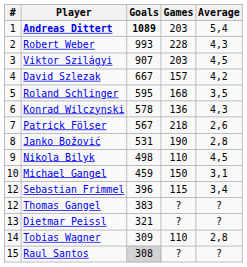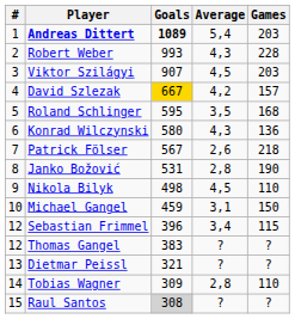 <table class="wikitable sortable" style="text-align: center;">
 <tr>
 <th>#</th>
 <th>Player</th>
 <th>Goals</th>
+<th>Average</th>
 <th>Games</th>
-<th>Average</th>
 </tr>
 <tr>
 <td>1</td>
 <td align=left><strong><a href='#'>Andreas Dittert</a></strong></td>
 <td><strong>1089</strong></td>
+<td>5,4</td>
 <td>203</td>
-<td>5,4</td>
 </tr>
 <tr>
 <td>2</td>
 <td align=left><a href='#'>Robert Weber</a></td>
 <td>993</td>
+<td>4,3</td>
 <td>228</td>
-<td>4,3</td>
 </tr>
 <tr>
 <td>3</td>
 <td align=left><a href='#'>Viktor Szilágyi</a></td>
 <td>907</td>
+<td>4,5</td>
 <td>203</td>
-<td>4,5</td>
 </tr>
 <tr>
 <td>4</td>
 <td align=left><a href='#'>David Szlezak</a></td>
-<td>667</td>
+<td style="background: gold;">667</td>
+<td>4,2</td>
 <td>157</td>
-<td>4,2</td>
 </tr>
 <tr>
 <td>5</td>
 <td align=left><a href='#'>Roland Schlinger</a></td>
 <td>595</td>
+<td>3,5</td>
 <td>168</td>
-<td>3,5</td>
 </tr>
 <tr>
 <td>6</td>
 <td align=left><a href='#'>Konrad Wilczynski</a></td>
-<td>578</td>
+<td>580</td>
+<td>4,3</td>
 <td>136</td>
-<td>4,3</td>
 </tr>
 <tr>
 <td>7</td>
 <td align=left><a href='#'>Patrick Fölser</a></td>
 <td>567</td>
+<td>2,6</td>
 <td>218</td>
-<td>2,6</td>
 </tr>
 <tr>
 <td>8</td>
 <td align=left><a href='#'>Janko Božović</a></td>
 <td>531</td>
+<td>2,8</td>
 <td>190</td>
-<td>2,8</td>
 </tr>
 <tr>
 <td>9</td>
 <td align=left><a href='#'>Nikola Bilyk</a></td>
 <td>498</td>
+<td>4,5</td>
 <td>110</td>
-<td>4,5</td>
 </tr>
 <tr>
 <td>10</td>
 <td align=left><a href='#'>Michael Gangel</a></td>
 <td>459</td>
+<td>3,1</td>
 <td>150</td>
-<td>3,1</td>
 </tr>
 <tr>
 <td>12</td>
 <td align=left><a href='#'>Sebastian Frimmel</a></td>
 <td>396</td>
+<td>3,4</td>
 <td>115</td>
-<td>3,4</td>
 </tr>
 <tr>
 <td>12</td>
 <td align=left><a href='#'>Thomas Gangel</a></td>
 <td>383</td>
 <td>?</td>
 <td>?</td>
 </tr>
 <tr>
 <td>13</td>
 <td align=left><a href='#'>Dietmar Peissl</a></td>
 <td>321</td>
 <td>?</td>
 <td>?</td>
 </tr>
 <tr>
 <td>14</td>
 <td align=left><a href='#'>Tobias Wagner</a></td>
 <td>309</td>
+<td>2,8</td>
 <td>110</td>
-<td>2,8</td>
 </tr>
 <tr>
 <td>15</td>
 <td align=left><a href='#'>Raul Santos</a></td>
 <td style="background: lightgrey;">308</td>
 <td>?</td>
 <td>?</td>
 </tr>
 </table>
